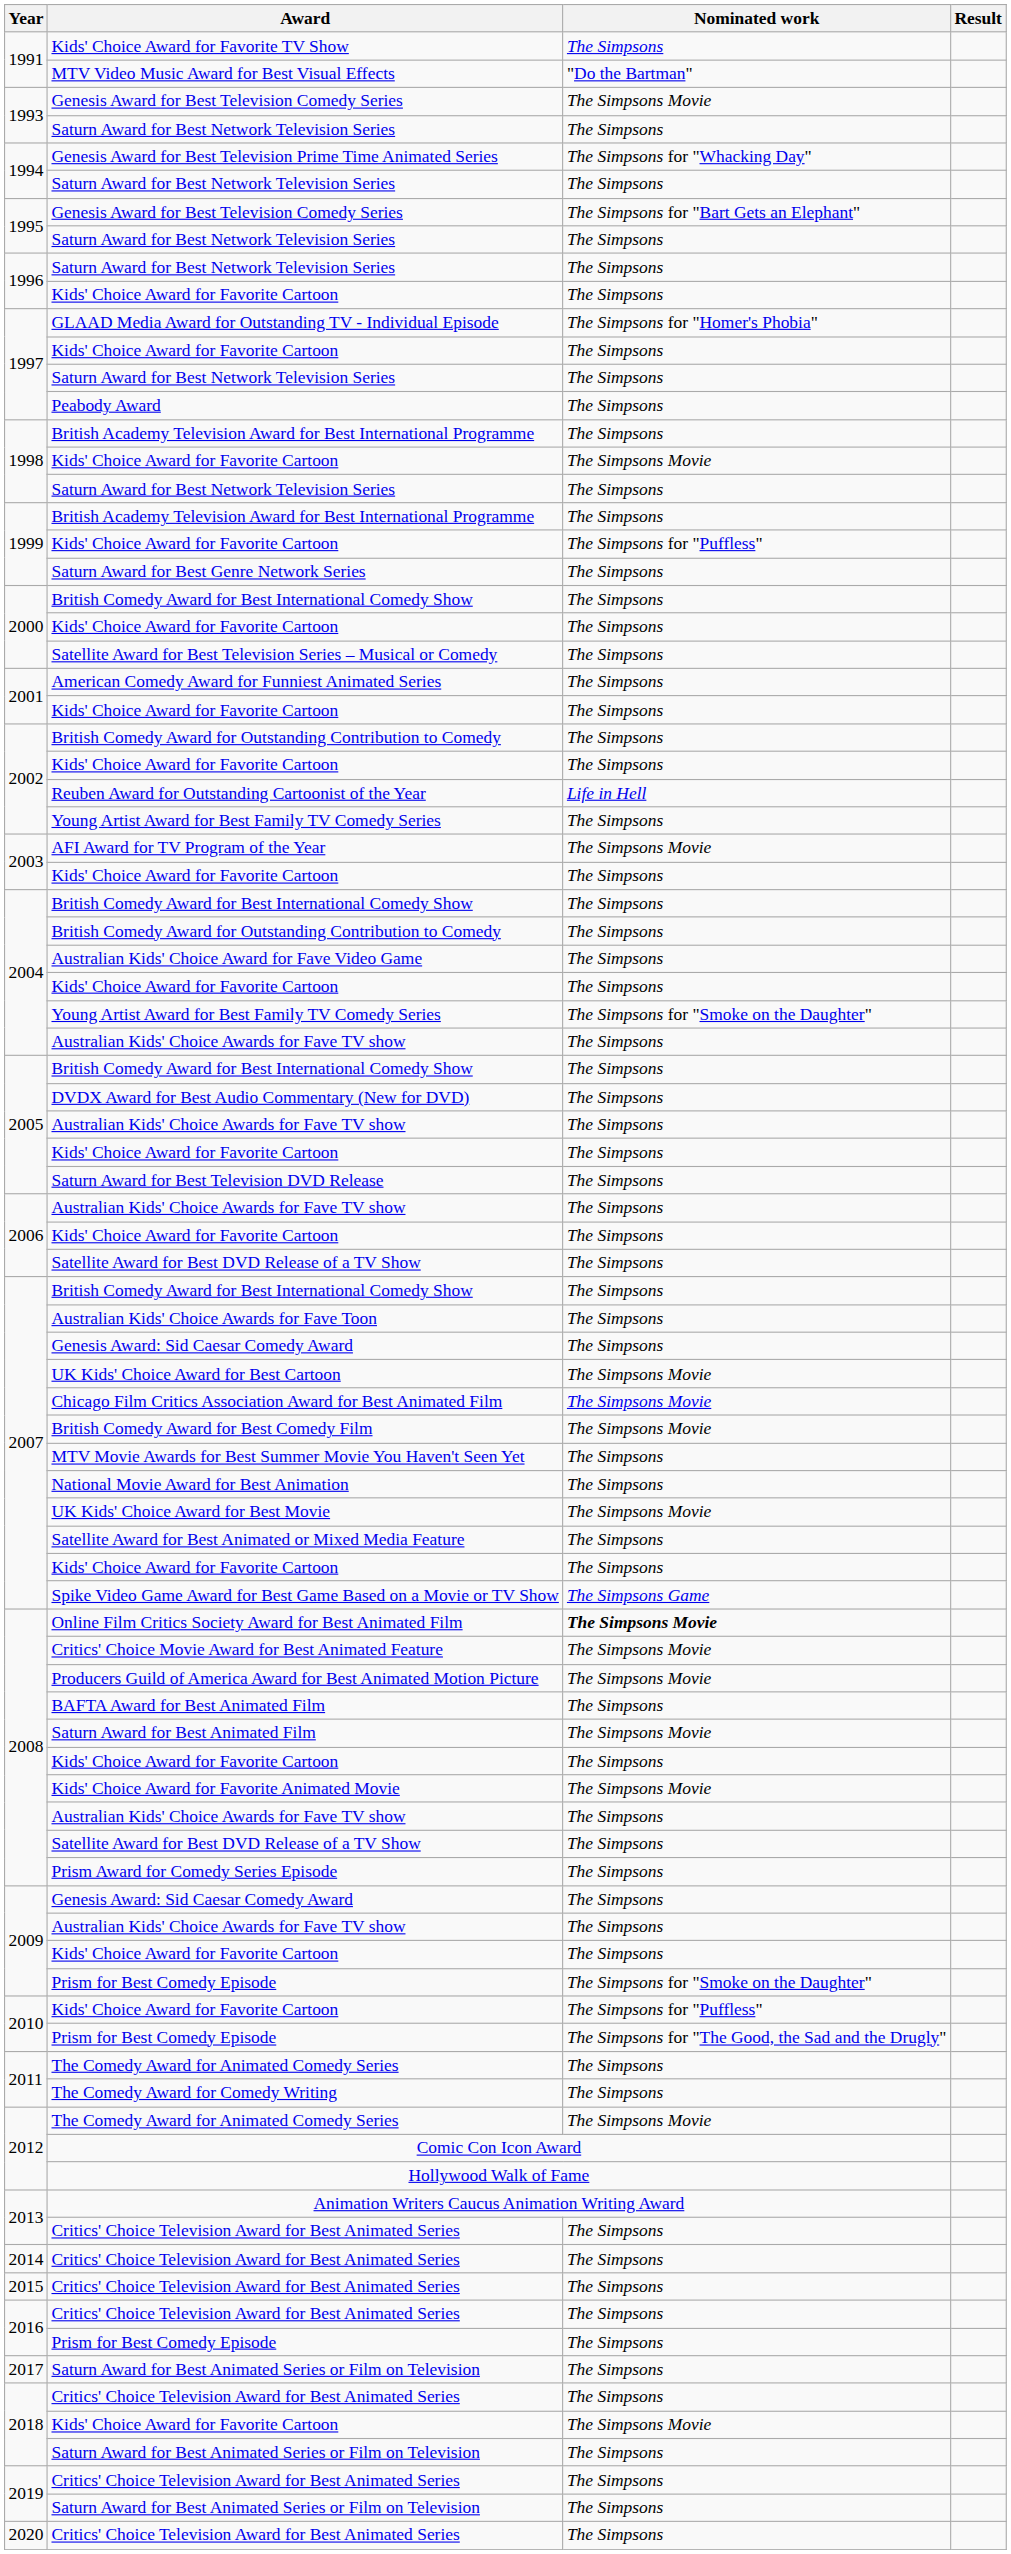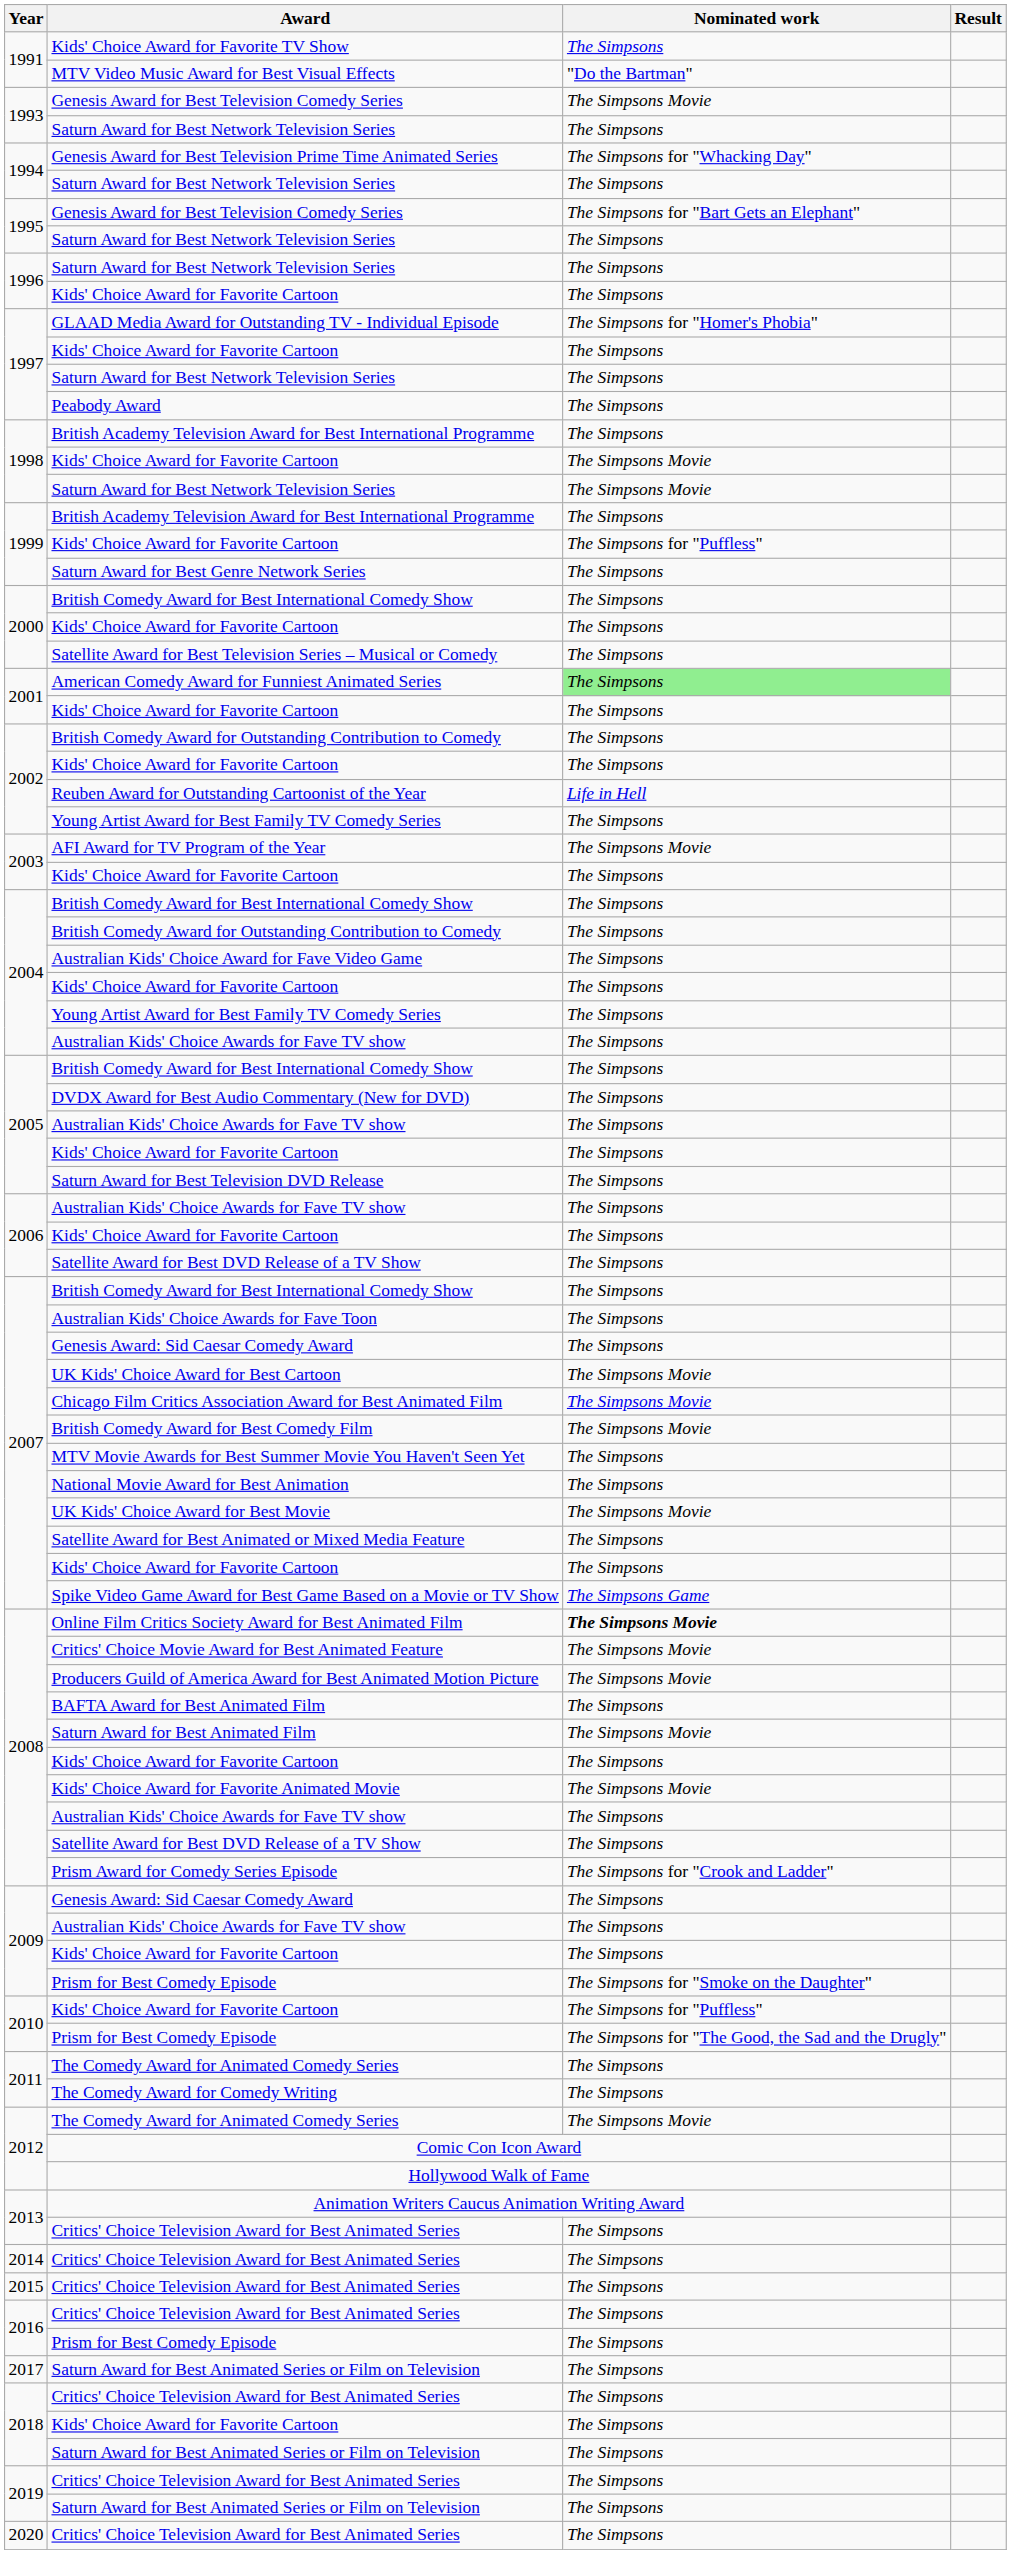 <table class="wikitable">
 <tr>
 <th>Year</th>
 <th>Award</th>
 <th>Nominated work</th>
 <th>Result</th>
 </tr>
 <tr>
 <td rowspan=2>1991</td>
 <td><a href='#'>Kids' Choice Award for Favorite TV Show</a></td>
 <td><em><a href='#'>The Simpsons</a></em></td>
 <td></td>
 </tr>
 <tr>
 <td><a href='#'>MTV Video Music Award for Best Visual Effects</a></td>
 <td>"<a href='#'>Do the Bartman</a>"</td>
 <td></td>
 </tr>
 <tr>
 <td rowspan=2>1993</td>
 <td><a href='#'>Genesis Award for Best Television Comedy Series</a></td>
 <td><em>The Simpsons Movie</em></td>
 <td></td>
 </tr>
 <tr>
 <td><a href='#'>Saturn Award for Best Network Television Series</a></td>
 <td><em>The Simpsons</em></td>
 <td></td>
 </tr>
 <tr>
 <td rowspan=2>1994</td>
 <td><a href='#'>Genesis Award for Best Television Prime Time Animated Series</a></td>
 <td><em>The Simpsons</em> for "<a href='#'>Whacking Day</a>"</td>
 <td></td>
 </tr>
 <tr>
 <td><a href='#'>Saturn Award for Best Network Television Series</a></td>
 <td><em>The Simpsons</em></td>
 <td></td>
 </tr>
 <tr>
 <td rowspan=2>1995</td>
 <td><a href='#'>Genesis Award for Best Television Comedy Series</a></td>
 <td><em>The Simpsons</em> for "<a href='#'>Bart Gets an Elephant</a>"</td>
 <td></td>
 </tr>
 <tr>
 <td><a href='#'>Saturn Award for Best Network Television Series</a></td>
 <td><em>The Simpsons</em></td>
 <td></td>
 </tr>
 <tr>
 <td rowspan=2>1996</td>
 <td><a href='#'>Saturn Award for Best Network Television Series</a></td>
 <td><em>The Simpsons</em></td>
 <td></td>
 </tr>
 <tr>
 <td><a href='#'>Kids' Choice Award for Favorite Cartoon</a></td>
 <td><em>The Simpsons</em></td>
 <td></td>
 </tr>
 <tr>
 <td rowspan=4>1997</td>
 <td><a href='#'>GLAAD Media Award for Outstanding TV - Individual Episode</a></td>
 <td><em>The Simpsons</em> for "<a href='#'>Homer's Phobia</a>"</td>
 <td></td>
 </tr>
 <tr>
 <td><a href='#'>Kids' Choice Award for Favorite Cartoon</a></td>
 <td><em>The Simpsons</em></td>
 <td></td>
 </tr>
 <tr>
 <td><a href='#'>Saturn Award for Best Network Television Series</a></td>
 <td><em>The Simpsons</em></td>
 <td></td>
 </tr>
 <tr>
 <td><a href='#'>Peabody Award</a></td>
 <td><em>The Simpsons</em></td>
 <td></td>
 </tr>
 <tr>
 <td rowspan=3>1998</td>
 <td><a href='#'>British Academy Television Award for Best International Programme</a></td>
 <td><em>The Simpsons</em></td>
 <td></td>
 </tr>
 <tr>
 <td><a href='#'>Kids' Choice Award for Favorite Cartoon</a></td>
 <td><em>The Simpsons Movie</em></td>
 <td></td>
 </tr>
 <tr>
 <td><a href='#'>Saturn Award for Best Network Television Series</a></td>
-<td><em>The Simpsons</em></td>
+<td><em>The Simpsons Movie</em></td>
 <td></td>
 </tr>
 <tr>
 <td rowspan=3>1999</td>
 <td><a href='#'>British Academy Television Award for Best International Programme</a></td>
 <td><em>The Simpsons</em></td>
 <td></td>
 </tr>
 <tr>
 <td><a href='#'>Kids' Choice Award for Favorite Cartoon</a></td>
 <td><em>The Simpsons</em> for "<a href='#'>Puffless</a>"</td>
 <td></td>
 </tr>
 <tr>
 <td><a href='#'>Saturn Award for Best Genre Network Series</a></td>
 <td><em>The Simpsons</em></td>
 <td></td>
 </tr>
 <tr>
 <td rowspan=3>2000</td>
 <td><a href='#'>British Comedy Award for Best International Comedy Show</a></td>
 <td><em>The Simpsons</em></td>
 <td></td>
 </tr>
 <tr>
 <td><a href='#'>Kids' Choice Award for Favorite Cartoon</a></td>
 <td><em>The Simpsons</em></td>
 <td></td>
 </tr>
 <tr>
 <td><a href='#'>Satellite Award for Best Television Series – Musical or Comedy</a></td>
 <td><em>The Simpsons</em></td>
 <td></td>
 </tr>
 <tr>
 <td rowspan=2>2001</td>
 <td><a href='#'>American Comedy Award for Funniest Animated Series</a></td>
-<td><em>The Simpsons</em></td>
+<td style="background: lightgreen;"><em>The Simpsons</em></td>
 <td></td>
 </tr>
 <tr>
 <td><a href='#'>Kids' Choice Award for Favorite Cartoon</a></td>
 <td><em>The Simpsons</em></td>
 <td></td>
 </tr>
 <tr>
 <td rowspan=4>2002</td>
 <td><a href='#'>British Comedy Award for Outstanding Contribution to Comedy</a></td>
 <td><em>The Simpsons</em></td>
 <td></td>
 </tr>
 <tr>
 <td><a href='#'>Kids' Choice Award for Favorite Cartoon</a></td>
 <td><em>The Simpsons</em></td>
 <td></td>
 </tr>
 <tr>
 <td><a href='#'>Reuben Award for Outstanding Cartoonist of the Year</a></td>
 <td><em><a href='#'>Life in Hell</a></em></td>
 <td></td>
 </tr>
 <tr>
 <td><a href='#'>Young Artist Award for Best Family TV Comedy Series</a></td>
 <td><em>The Simpsons</em></td>
 <td></td>
 </tr>
 <tr>
 <td rowspan=2>2003</td>
 <td><a href='#'>AFI Award for TV Program of the Year</a></td>
 <td><em>The Simpsons Movie</em></td>
 <td></td>
 </tr>
 <tr>
 <td><a href='#'>Kids' Choice Award for Favorite Cartoon</a></td>
 <td><em>The Simpsons</em></td>
 <td></td>
 </tr>
 <tr>
 <td rowspan=6>2004</td>
 <td><a href='#'>British Comedy Award for Best International Comedy Show</a></td>
 <td><em>The Simpsons</em></td>
 <td></td>
 </tr>
 <tr>
 <td><a href='#'>British Comedy Award for Outstanding Contribution to Comedy</a></td>
 <td><em>The Simpsons</em></td>
 <td></td>
 </tr>
 <tr>
 <td><a href='#'>Australian Kids' Choice Award for Fave Video Game</a></td>
 <td><em>The Simpsons</em></td>
 <td></td>
 </tr>
 <tr>
 <td><a href='#'>Kids' Choice Award for Favorite Cartoon</a></td>
 <td><em>The Simpsons</em></td>
 <td></td>
 </tr>
 <tr>
 <td><a href='#'>Young Artist Award for Best Family TV Comedy Series</a></td>
-<td><em>The Simpsons</em> for "<a href='#'>Smoke on the Daughter</a>"</td>
+<td><em>The Simpsons</em></td>
 <td></td>
 </tr>
 <tr>
 <td><a href='#'>Australian Kids' Choice Awards for Fave TV show</a></td>
 <td><em>The Simpsons</em></td>
 <td></td>
 </tr>
 <tr>
 <td rowspan=5>2005</td>
 <td><a href='#'>British Comedy Award for Best International Comedy Show</a></td>
 <td><em>The Simpsons</em></td>
 <td></td>
 </tr>
 <tr>
 <td><a href='#'>DVDX Award for Best Audio Commentary (New for DVD)</a></td>
 <td><em>The Simpsons</em></td>
 <td></td>
 </tr>
 <tr>
 <td><a href='#'>Australian Kids' Choice Awards for Fave TV show</a></td>
 <td><em>The Simpsons</em></td>
 <td></td>
 </tr>
 <tr>
 <td><a href='#'>Kids' Choice Award for Favorite Cartoon</a></td>
 <td><em>The Simpsons</em></td>
 <td></td>
 </tr>
 <tr>
 <td><a href='#'>Saturn Award for Best Television DVD Release</a></td>
 <td><em>The Simpsons</em></td>
 <td></td>
 </tr>
 <tr>
 <td rowspan=3>2006</td>
 <td><a href='#'>Australian Kids' Choice Awards for Fave TV show</a></td>
 <td><em>The Simpsons</em></td>
 <td></td>
 </tr>
 <tr>
 <td><a href='#'>Kids' Choice Award for Favorite Cartoon</a></td>
 <td><em>The Simpsons</em></td>
 <td></td>
 </tr>
 <tr>
 <td><a href='#'>Satellite Award for Best DVD Release of a TV Show</a></td>
 <td><em>The Simpsons</em></td>
 <td></td>
 </tr>
 <tr>
 <td rowspan=12>2007</td>
 <td><a href='#'>British Comedy Award for Best International Comedy Show</a></td>
 <td><em>The Simpsons</em></td>
 <td></td>
 </tr>
 <tr>
 <td><a href='#'>Australian Kids' Choice Awards for Fave Toon</a></td>
 <td><em>The Simpsons</em></td>
 <td></td>
 </tr>
 <tr>
 <td><a href='#'>Genesis Award: Sid Caesar Comedy Award</a></td>
 <td><em>The Simpsons</em></td>
 <td></td>
 </tr>
 <tr>
 <td><a href='#'>UK Kids' Choice Award for Best Cartoon</a></td>
 <td><em>The Simpsons Movie</em></td>
 <td></td>
 </tr>
 <tr>
 <td><a href='#'>Chicago Film Critics Association Award for Best Animated Film</a></td>
 <td><em><a href='#'>The Simpsons Movie</a></em></td>
 <td></td>
 </tr>
 <tr>
 <td><a href='#'>British Comedy Award for Best Comedy Film</a></td>
 <td><em>The Simpsons Movie</em></td>
 <td></td>
 </tr>
 <tr>
 <td><a href='#'>MTV Movie Awards for Best Summer Movie You Haven't Seen Yet</a></td>
 <td><em>The Simpsons</em></td>
 <td></td>
 </tr>
 <tr>
 <td><a href='#'>National Movie Award for Best Animation</a></td>
 <td><em>The Simpsons</em></td>
 <td></td>
 </tr>
 <tr>
 <td><a href='#'>UK Kids' Choice Award for Best Movie</a></td>
 <td><em>The Simpsons Movie</em></td>
 <td></td>
 </tr>
 <tr>
 <td><a href='#'>Satellite Award for Best Animated or Mixed Media Feature</a></td>
 <td><em>The Simpsons</em></td>
 <td></td>
 </tr>
 <tr>
 <td><a href='#'>Kids' Choice Award for Favorite Cartoon</a></td>
 <td><em>The Simpsons</em></td>
 <td></td>
 </tr>
 <tr>
 <td><a href='#'>Spike Video Game Award for Best Game Based on a Movie or TV Show</a></td>
 <td><em><a href='#'>The Simpsons Game</a></em></td>
 <td></td>
 </tr>
 <tr>
 <td rowspan=10>2008</td>
 <td><a href='#'>Online Film Critics Society Award for Best Animated Film</a></td>
 <td><strong><em>The Simpsons Movie</em></strong></td>
 <td></td>
 </tr>
 <tr>
 <td><a href='#'>Critics' Choice Movie Award for Best Animated Feature</a></td>
 <td><em>The Simpsons Movie</em></td>
 <td></td>
 </tr>
 <tr>
 <td><a href='#'>Producers Guild of America Award for Best Animated Motion Picture</a></td>
 <td><em>The Simpsons Movie</em></td>
 <td></td>
 </tr>
 <tr>
 <td><a href='#'>BAFTA Award for Best Animated Film</a></td>
 <td><em>The Simpsons</em></td>
 <td></td>
 </tr>
 <tr>
 <td><a href='#'>Saturn Award for Best Animated Film</a></td>
 <td><em>The Simpsons Movie</em></td>
 <td></td>
 </tr>
 <tr>
 <td><a href='#'>Kids' Choice Award for Favorite Cartoon</a></td>
 <td><em>The Simpsons</em></td>
 <td></td>
 </tr>
 <tr>
 <td><a href='#'>Kids' Choice Award for Favorite Animated Movie</a></td>
 <td><em>The Simpsons Movie</em></td>
 <td></td>
 </tr>
 <tr>
 <td><a href='#'>Australian Kids' Choice Awards for Fave TV show</a></td>
 <td><em>The Simpsons</em></td>
 <td></td>
 </tr>
 <tr>
 <td><a href='#'>Satellite Award for Best DVD Release of a TV Show</a></td>
 <td><em>The Simpsons</em></td>
 <td></td>
 </tr>
 <tr>
 <td><a href='#'>Prism Award for Comedy Series Episode</a></td>
-<td><em>The Simpsons</em></td>
+<td><em>The Simpsons</em> for "<a href='#'>Crook and Ladder</a>"</td>
 <td></td>
 </tr>
 <tr>
 <td rowspan=4>2009</td>
 <td><a href='#'>Genesis Award: Sid Caesar Comedy Award</a></td>
 <td><em>The Simpsons</em></td>
 <td></td>
 </tr>
 <tr>
 <td><a href='#'>Australian Kids' Choice Awards for Fave TV show</a></td>
 <td><em>The Simpsons</em></td>
 <td></td>
 </tr>
 <tr>
 <td><a href='#'>Kids' Choice Award for Favorite Cartoon</a></td>
 <td><em>The Simpsons</em></td>
 <td></td>
 </tr>
 <tr>
 <td><a href='#'>Prism for Best Comedy Episode</a></td>
 <td><em>The Simpsons</em> for "<a href='#'>Smoke on the Daughter</a>"</td>
 <td></td>
 </tr>
 <tr>
 <td rowspan=2>2010</td>
 <td><a href='#'>Kids' Choice Award for Favorite Cartoon</a></td>
 <td><em>The Simpsons</em> for "<a href='#'>Puffless</a>"</td>
 <td></td>
 </tr>
 <tr>
 <td><a href='#'>Prism for Best Comedy Episode</a></td>
 <td><em>The Simpsons</em> for "<a href='#'>The Good, the Sad and the Drugly</a>"</td>
 <td></td>
 </tr>
 <tr>
 <td rowspan=2>2011</td>
 <td><a href='#'>The Comedy Award for Animated Comedy Series</a></td>
 <td><em>The Simpsons</em></td>
 <td></td>
 </tr>
 <tr>
 <td><a href='#'>The Comedy Award for Comedy Writing</a></td>
 <td><em>The Simpsons</em></td>
 <td></td>
 </tr>
 <tr>
 <td rowspan=3>2012</td>
 <td><a href='#'>The Comedy Award for Animated Comedy Series</a></td>
 <td><em>The Simpsons Movie</em></td>
 <td></td>
 </tr>
 <tr>
 <td colspan="2" style="text-align:center;"><a href='#'>Comic Con Icon Award</a></td>
 <td></td>
 </tr>
 <tr>
 <td colspan="2" style="text-align:center;"><a href='#'>Hollywood Walk of Fame</a></td>
 <td></td>
 </tr>
 <tr>
 <td rowspan=2>2013</td>
 <td colspan="2" style="text-align:center;"><a href='#'>Animation Writers Caucus Animation Writing Award</a></td>
 <td></td>
 </tr>
 <tr>
 <td><a href='#'>Critics' Choice Television Award for Best Animated Series</a></td>
 <td><em>The Simpsons</em></td>
 <td></td>
 </tr>
 <tr>
 <td>2014</td>
 <td><a href='#'>Critics' Choice Television Award for Best Animated Series</a></td>
 <td><em>The Simpsons</em></td>
 <td></td>
 </tr>
 <tr>
 <td>2015</td>
 <td><a href='#'>Critics' Choice Television Award for Best Animated Series</a></td>
 <td><em>The Simpsons</em></td>
 <td></td>
 </tr>
 <tr>
 <td rowspan=2>2016</td>
 <td><a href='#'>Critics' Choice Television Award for Best Animated Series</a></td>
 <td><em>The Simpsons</em></td>
 <td></td>
 </tr>
 <tr>
 <td><a href='#'>Prism for Best Comedy Episode</a></td>
 <td><em>The Simpsons</em></td>
 <td></td>
 </tr>
 <tr>
 <td>2017</td>
 <td><a href='#'>Saturn Award for Best Animated Series or Film on Television</a></td>
 <td><em>The Simpsons</em></td>
 <td></td>
 </tr>
 <tr>
 <td rowspan=3>2018</td>
 <td><a href='#'>Critics' Choice Television Award for Best Animated Series</a></td>
 <td><em>The Simpsons</em></td>
 <td></td>
 </tr>
 <tr>
 <td><a href='#'>Kids' Choice Award for Favorite Cartoon</a></td>
-<td><em>The Simpsons Movie</em></td>
+<td><em>The Simpsons</em></td>
 <td></td>
 </tr>
 <tr>
 <td><a href='#'>Saturn Award for Best Animated Series or Film on Television</a></td>
 <td><em>The Simpsons</em></td>
 <td></td>
 </tr>
 <tr>
 <td rowspan=2>2019</td>
 <td><a href='#'>Critics' Choice Television Award for Best Animated Series</a></td>
 <td><em>The Simpsons</em></td>
 <td></td>
 </tr>
 <tr>
 <td><a href='#'>Saturn Award for Best Animated Series or Film on Television</a></td>
 <td><em>The Simpsons</em></td>
 <td></td>
 </tr>
 <tr>
 <td>2020</td>
 <td><a href='#'>Critics' Choice Television Award for Best Animated Series</a></td>
 <td><em>The Simpsons</em></td>
 <td></td>
 </tr>
 </table>
